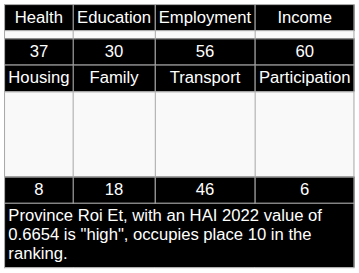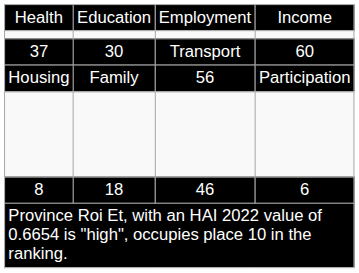 <table class="wikitable floatright" style="width:300px;">
 <tr>
 <td style="text-align:center; width:75px; background:black; color:white;">Health</td>
 <td style="text-align:center; width:75px; background:black; color:white;">Education</td>
 <td style="text-align:center; width:75px; background:black; color:white;">Employment</td>
 <td style="text-align:center; width:75px; background:black; color:white;">Income</td>
 </tr>
 <tr>
 <td></td>
 <td></td>
 <td></td>
 <td></td>
 </tr>
 <tr>
 <td style="text-align:center; background:black; color:white;">37</td>
 <td style="text-align:center; background:black; color:white;">30</td>
-<td style="text-align:center; background:black; color:white;">56</td>
+<td style="text-align:center; background:black; color:white;">Transport</td>
 <td style="text-align:center; background:black; color:white;">60</td>
 </tr>
 <tr>
 <td style="text-align:center; background:black; color:white;">Housing</td>
 <td style="text-align:center; background:black; color:white;">Family</td>
-<td style="text-align:center; background:black; color:white;">Transport</td>
+<td style="text-align:center; background:black; color:white;">56</td>
 <td style="text-align:center; background:black; color:white;">Participation</td>
 </tr>
 <tr>
 <td style="height:75px;"></td>
 <td></td>
 <td></td>
 <td></td>
 </tr>
 <tr>
 <td style="text-align:center; background:black; color:white;">8</td>
 <td style="text-align:center; background:black; color:white;">18</td>
 <td style="text-align:center; background:black; color:white;">46</td>
 <td style="text-align:center; background:black; color:white;">6</td>
 </tr>
 <tr>
 <td colspan="4"; style="background:black; color:white;">Province Roi Et, with an HAI 2022 value of 0.6654 is "high", occupies place 10 in the ranking.</td>
 </tr>
 </table>
